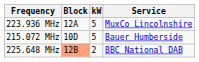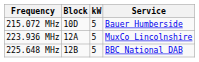 <table class="wikitable sortable">
 <tr>
 <th>Frequency</th>
 <th>Block</th>
 <th>kW</th>
 <th>Service</th>
 </tr>
 <tr>
+<td>215.072 MHz</td>
+<td>10D</td>
+<td>5</td>
+<td><a href='#'>Bauer Humberside</a></td>
+</tr>
+<tr>
 <td>223.936 MHz</td>
 <td>12A</td>
 <td>5</td>
 <td><a href='#'>MuxCo Lincolnshire</a></td>
 </tr>
 <tr>
-<td>215.072 MHz</td>
-<td>10D</td>
+<td>225.648 MHz</td>
+<td>12B</td>
 <td>5</td>
-<td><a href='#'>Bauer Humberside</a></td>
-</tr>
-<tr>
-<td>225.648 MHz</td>
-<td style="background: lightsalmon;">12B</td>
-<td>2</td>
 <td><a href='#'>BBC National DAB</a></td>
 </tr>
 </table>
